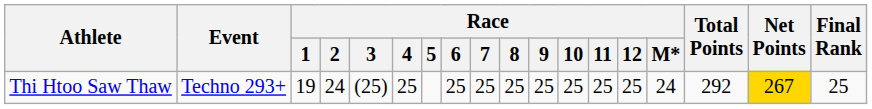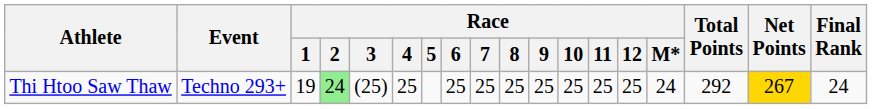 <table class=wikitable style="font-size:90%">
 <tr>
 <th rowspan="2">Athlete</th>
 <th rowspan="2">Event</th>
 <th colspan="13">Race</th>
 <th rowspan="2">Total<br>Points</th>
 <th rowspan="2">Net<br>Points</th>
 <th rowspan="2">Final<br>Rank</th>
 </tr>
 <tr>
 <th>1</th>
 <th>2</th>
 <th>3</th>
 <th>4</th>
 <th>5</th>
 <th>6</th>
 <th>7</th>
 <th>8</th>
 <th>9</th>
 <th>10</th>
 <th>11</th>
 <th>12</th>
 <th>M*</th>
 </tr>
 <tr>
 <td align=left><a href='#'>Thi Htoo Saw Thaw</a></td>
 <td align=center><a href='#'>Techno 293+</a></td>
 <td align=center>19</td>
-<td align=center>24</td>
+<td align=center style="background: lightgreen;">24</td>
 <td align=center>(25) <br> </td>
 <td align=center>25 <br> </td>
 <td align=center></td>
 <td align=center>25 <br> </td>
 <td align=center>25 <br>  </td>
 <td align=center>25 <br>  </td>
 <td align=center>25 <br>  </td>
 <td align=center>25 <br>  </td>
 <td align=center>25 <br>  </td>
 <td align=center>25 <br>  </td>
 <td align=center>24</td>
 <td align=center>292</td>
 <td align=center style="background: gold;">267</td>
-<td align=center>25</td>
+<td align=center>24</td>
 </tr>
 </table>
